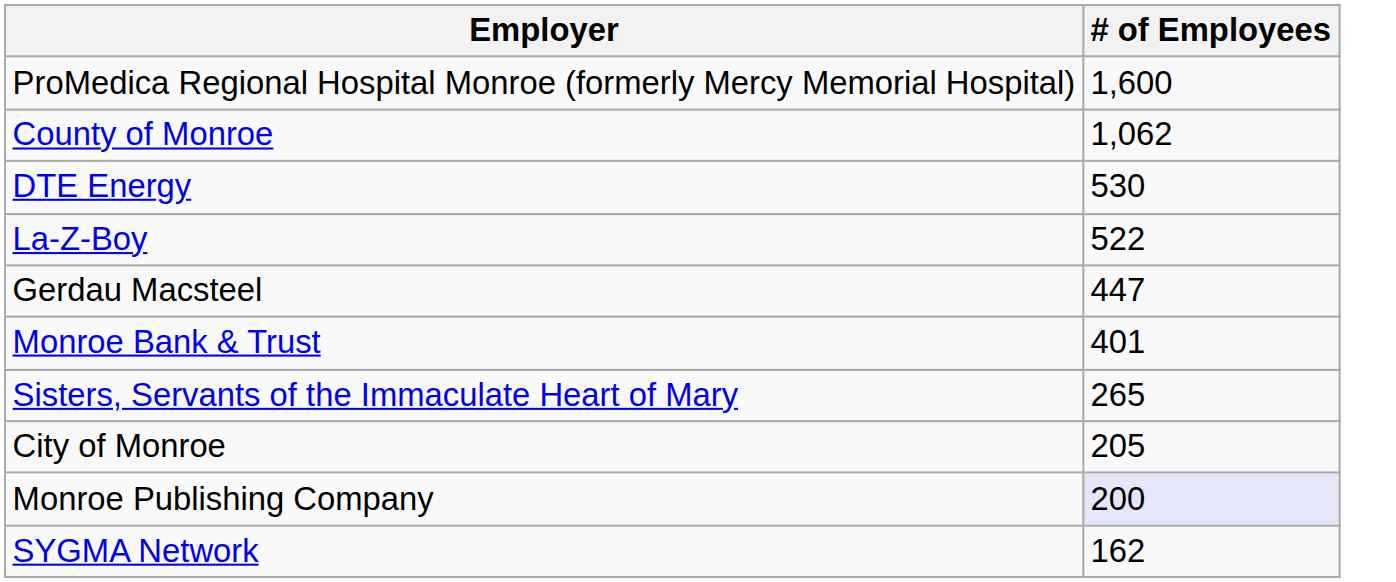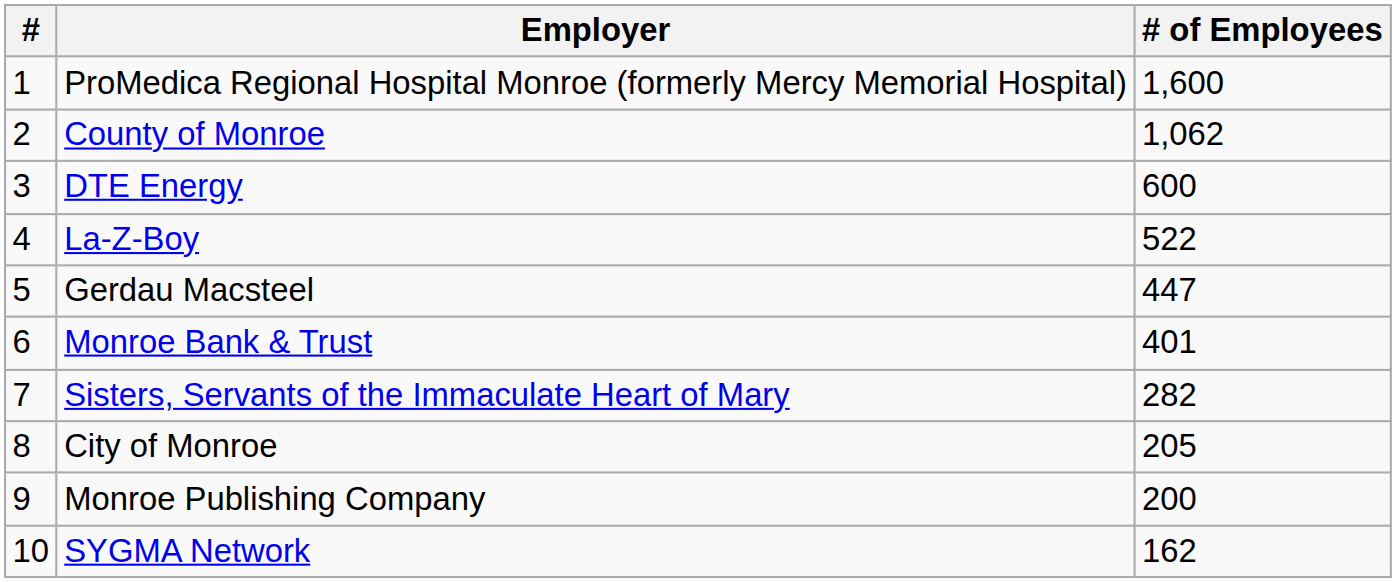 <table class="wikitable">
 <tr>
+<th>#</th>
 <th>Employer</th>
 <th># of Employees</th>
 </tr>
 <tr>
+<td>1</td>
 <td>ProMedica Regional Hospital Monroe (formerly Mercy Memorial Hospital)</td>
 <td>1,600</td>
 </tr>
 <tr>
+<td>2</td>
 <td><a href='#'>County of Monroe</a></td>
 <td>1,062</td>
 </tr>
 <tr>
+<td>3</td>
 <td><a href='#'>DTE Energy</a></td>
-<td>530</td>
+<td>600</td>
 </tr>
 <tr>
+<td>4</td>
 <td><a href='#'>La-Z-Boy</a></td>
 <td>522</td>
 </tr>
 <tr>
+<td>5</td>
 <td>Gerdau Macsteel</td>
 <td>447</td>
 </tr>
 <tr>
+<td>6</td>
 <td><a href='#'>Monroe Bank & Trust</a></td>
 <td>401</td>
 </tr>
 <tr>
+<td>7</td>
 <td><a href='#'>Sisters, Servants of the Immaculate Heart of Mary</a></td>
-<td>265</td>
+<td>282</td>
 </tr>
 <tr>
+<td>8</td>
 <td>City of Monroe</td>
 <td>205</td>
 </tr>
 <tr>
+<td>9</td>
 <td>Monroe Publishing Company</td>
-<td style="background: lavender;">200</td>
+<td>200</td>
 </tr>
 <tr>
+<td>10</td>
 <td><a href='#'>SYGMA Network</a></td>
 <td>162</td>
 </tr>
 </table>
